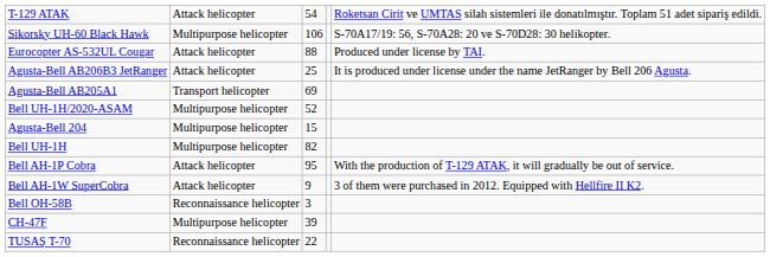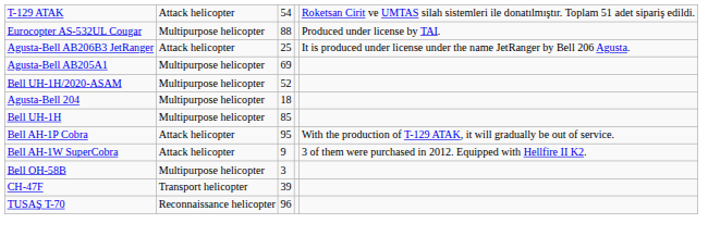 <table class="wikitable">
 <tr>
 <td><a href='#'>T-129 ATAK</a></td>
 <td>Attack helicopter</td>
 <td>54</td>
 <td></td>
 <td><a href='#'>Roketsan Cirit</a> ve <a href='#'>UMTAS</a> silah sistemleri ile donatılmıştır. Toplam 51 adet sipariş edildi.</td>
 </tr>
 <tr>
-<td><a href='#'>Sikorsky UH-60 Black Hawk</a></td>
+<td><a href='#'>Eurocopter AS-532UL Cougar</a></td>
 <td>Multipurpose helicopter</td>
-<td>106</td>
-<td></td>
-<td>S-70A17/19: 56, S-70A28: 20 ve S-70D28: 30 helikopter.</td>
-</tr>
-<tr>
-<td><a href='#'>Eurocopter AS-532UL Cougar</a></td>
-<td>Attack helicopter</td>
 <td>88</td>
 <td></td>
 <td>Produced under license by <a href='#'>TAI</a>.</td>
 </tr>
 <tr>
 <td><a href='#'>Agusta-Bell AB206B3 JetRanger</a></td>
 <td>Attack helicopter</td>
 <td>25</td>
 <td></td>
 <td>It is produced under license under the name JetRanger by Bell 206 <a href='#'>Agusta</a>.</td>
 </tr>
 <tr>
 <td><a href='#'>Agusta-Bell AB205A1</a></td>
-<td>Transport helicopter</td>
+<td>Multipurpose helicopter</td>
 <td>69</td>
 <td></td>
 <td></td>
 </tr>
 <tr>
 <td><a href='#'>Bell UH-1H/2020-ASAM</a></td>
 <td>Multipurpose helicopter</td>
 <td>52</td>
 <td></td>
 <td></td>
 </tr>
 <tr>
 <td><a href='#'>Agusta-Bell 204</a></td>
 <td>Multipurpose helicopter</td>
-<td>15</td>
+<td>18</td>
 <td></td>
 <td></td>
 </tr>
 <tr>
 <td><a href='#'>Bell UH-1H</a></td>
 <td>Multipurpose helicopter</td>
-<td>82</td>
+<td>85</td>
 <td></td>
 <td></td>
 </tr>
 <tr>
 <td><a href='#'>Bell AH-1P Cobra</a></td>
 <td>Attack helicopter</td>
 <td>95</td>
 <td></td>
 <td>With the production of <a href='#'>T-129 ATAK</a>, it will gradually be out of service.</td>
 </tr>
 <tr>
 <td><a href='#'>Bell AH-1W SuperCobra</a></td>
 <td>Attack helicopter</td>
 <td>9</td>
 <td></td>
 <td>3 of them were purchased in 2012. Equipped with <a href='#'>Hellfire II K2</a>.</td>
 </tr>
 <tr>
 <td><a href='#'>Bell OH-58B</a></td>
-<td>Reconnaissance helicopter</td>
+<td>Multipurpose helicopter</td>
 <td>3</td>
 <td></td>
 <td></td>
 </tr>
 <tr>
 <td><a href='#'>CH-47F</a></td>
-<td>Multipurpose helicopter</td>
+<td>Transport helicopter</td>
 <td>39</td>
 <td></td>
 <td></td>
 </tr>
 <tr>
 <td><a href='#'>TUSAŞ T-70</a></td>
 <td>Reconnaissance helicopter</td>
-<td>22</td>
+<td>96</td>
 <td></td>
 <td></td>
 </tr>
 </table>
